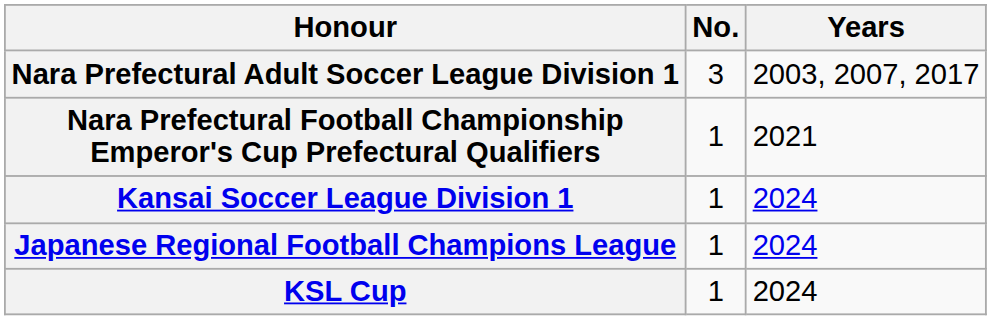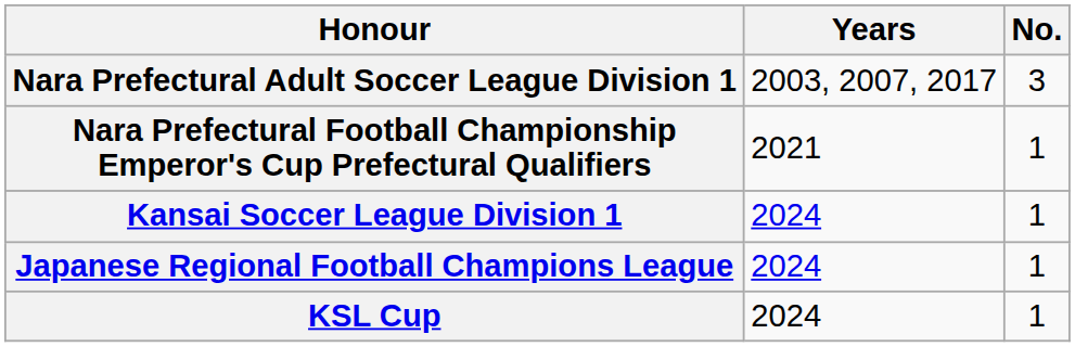 <table class="wikitable plainrowheaders">
 <tr>
 <th scope=col>Honour</th>
+<th scope=col>Years</th>
 <th scope=col>No.</th>
-<th scope=col>Years</th>
 </tr>
 <tr>
 <th scope=row>Nara Prefectural Adult Soccer League Division 1</th>
+<td>2003, 2007, 2017</td>
 <td align="center">3</td>
-<td>2003, 2007, 2017</td>
 </tr>
 <tr>
 <th scope=row>Nara Prefectural Football Championship <br> Emperor's Cup Prefectural Qualifiers</th>
+<td>2021</td>
 <td align="center">1</td>
-<td>2021</td>
 </tr>
 <tr>
 <th scope=row><a href='#'>Kansai Soccer League Division 1</a></th>
+<td><a href='#'>2024</a></td>
 <td align="center">1</td>
-<td><a href='#'>2024</a></td>
 </tr>
 <tr>
 <th scope=row><a href='#'>Japanese Regional Football Champions League</a></th>
+<td><a href='#'>2024</a></td>
 <td align="center">1</td>
-<td><a href='#'>2024</a></td>
 </tr>
 <tr>
 <th scope=row><a href='#'>KSL Cup</a></th>
+<td>2024</td>
 <td align="center">1</td>
-<td>2024</td>
 </tr>
 </table>
